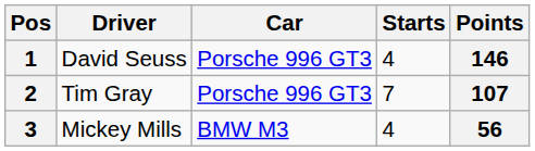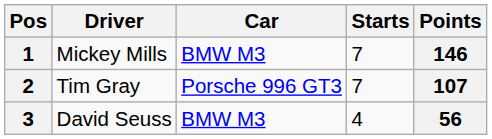 <table class="wikitable" style="font-size: 95%;">
 <tr>
 <th>Pos</th>
 <th>Driver</th>
 <th>Car</th>
 <th>Starts</th>
 <th>Points</th>
 </tr>
 <tr>
 <th>1</th>
-<td> David Seuss</td>
-<td><a href='#'>Porsche 996 GT3</a></td>
-<td>4</td>
+<td> Mickey Mills</td>
+<td><a href='#'>BMW M3</a></td>
+<td>7</td>
 <th>146</th>
 </tr>
 <tr>
 <th>2</th>
 <td> Tim Gray</td>
 <td><a href='#'>Porsche 996 GT3</a></td>
 <td>7</td>
 <th>107</th>
 </tr>
 <tr>
 <th>3</th>
-<td> Mickey Mills</td>
+<td> David Seuss</td>
 <td><a href='#'>BMW M3</a></td>
 <td>4</td>
 <th>56</th>
 </tr>
 </table>
